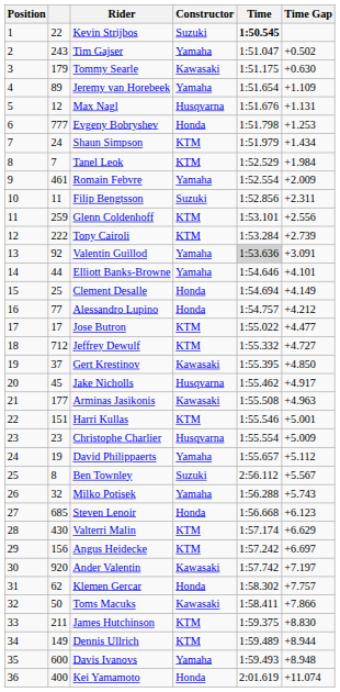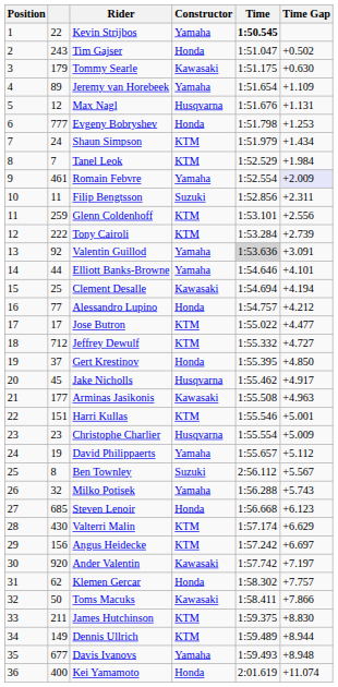 <table class="wikitable" style="font-size:95%;">
 <tr>
 <th>Position</th>
 <th></th>
 <th>Rider</th>
 <th>Constructor</th>
 <th>Time</th>
 <th>Time Gap</th>
 </tr>
 <tr>
 <td>1</td>
 <td>22</td>
 <td> <a href='#'>Kevin Strijbos</a></td>
-<td><a href='#'>Suzuki</a></td>
+<td><a href='#'>Yamaha</a></td>
 <td><strong>1:50.545</strong></td>
 <td></td>
 </tr>
 <tr>
 <td>2</td>
 <td>243</td>
 <td> <a href='#'>Tim Gajser</a></td>
-<td><a href='#'>Yamaha</a></td>
+<td><a href='#'>Honda</a></td>
 <td>1:51.047</td>
 <td>+0.502</td>
 </tr>
 <tr>
 <td>3</td>
 <td>179</td>
 <td> <a href='#'>Tommy Searle</a></td>
 <td><a href='#'>Kawasaki</a></td>
 <td>1:51.175</td>
 <td>+0.630</td>
 </tr>
 <tr>
 <td>4</td>
 <td>89</td>
 <td> <a href='#'>Jeremy van Horebeek</a></td>
 <td><a href='#'>Yamaha</a></td>
 <td>1:51.654</td>
 <td>+1.109</td>
 </tr>
 <tr>
 <td>5</td>
 <td>12</td>
 <td> <a href='#'>Max Nagl</a></td>
 <td><a href='#'>Husqvarna</a></td>
 <td>1:51.676</td>
 <td>+1.131</td>
 </tr>
 <tr>
 <td>6</td>
 <td>777</td>
 <td> <a href='#'>Evgeny Bobryshev</a></td>
 <td><a href='#'>Honda</a></td>
 <td>1:51.798</td>
 <td>+1.253</td>
 </tr>
 <tr>
 <td>7</td>
 <td>24</td>
 <td> <a href='#'>Shaun Simpson</a></td>
 <td><a href='#'>KTM</a></td>
 <td>1:51.979</td>
 <td>+1.434</td>
 </tr>
 <tr>
 <td>8</td>
 <td>7</td>
 <td> <a href='#'>Tanel Leok</a></td>
 <td><a href='#'>KTM</a></td>
 <td>1:52.529</td>
 <td>+1.984</td>
 </tr>
 <tr>
 <td>9</td>
 <td>461</td>
 <td> <a href='#'>Romain Febvre</a></td>
 <td><a href='#'>Yamaha</a></td>
 <td>1:52.554</td>
-<td>+2.009</td>
+<td style="background: lavender;">+2.009</td>
 </tr>
 <tr>
 <td>10</td>
 <td>11</td>
 <td> <a href='#'>Filip Bengtsson</a></td>
 <td><a href='#'>Suzuki</a></td>
 <td>1:52.856</td>
 <td>+2.311</td>
 </tr>
 <tr>
 <td>11</td>
 <td>259</td>
 <td> <a href='#'>Glenn Coldenhoff</a></td>
 <td><a href='#'>KTM</a></td>
 <td>1:53.101</td>
 <td>+2.556</td>
 </tr>
 <tr>
 <td>12</td>
 <td>222</td>
 <td> <a href='#'>Tony Cairoli</a></td>
 <td><a href='#'>KTM</a></td>
 <td>1:53.284</td>
 <td>+2.739</td>
 </tr>
 <tr>
 <td>13</td>
 <td>92</td>
 <td> <a href='#'>Valentin Guillod</a></td>
 <td><a href='#'>Yamaha</a></td>
 <td style="background: lightgrey;">1:53.636</td>
 <td>+3.091</td>
 </tr>
 <tr>
 <td>14</td>
 <td>44</td>
 <td> <a href='#'>Elliott Banks-Browne</a></td>
 <td><a href='#'>Yamaha</a></td>
 <td>1:54.646</td>
 <td>+4.101</td>
 </tr>
 <tr>
 <td>15</td>
 <td>25</td>
 <td> <a href='#'>Clement Desalle</a></td>
-<td><a href='#'>Honda</a></td>
+<td><a href='#'>Kawasaki</a></td>
 <td>1:54.694</td>
-<td>+4.149</td>
+<td>+4.194</td>
 </tr>
 <tr>
 <td>16</td>
 <td>77</td>
 <td> <a href='#'>Alessandro Lupino</a></td>
 <td><a href='#'>Honda</a></td>
 <td>1:54.757</td>
 <td>+4.212</td>
 </tr>
 <tr>
 <td>17</td>
 <td>17</td>
 <td> <a href='#'>Jose Butron</a></td>
 <td><a href='#'>KTM</a></td>
 <td>1:55.022</td>
 <td>+4.477</td>
 </tr>
 <tr>
 <td>18</td>
 <td>712</td>
 <td> <a href='#'>Jeffrey Dewulf</a></td>
 <td><a href='#'>KTM</a></td>
 <td>1:55.332</td>
 <td>+4.727</td>
 </tr>
 <tr>
 <td>19</td>
 <td>37</td>
 <td> <a href='#'>Gert Krestinov</a></td>
-<td><a href='#'>Kawasaki</a></td>
+<td><a href='#'>Honda</a></td>
 <td>1:55.395</td>
 <td>+4.850</td>
 </tr>
 <tr>
 <td>20</td>
 <td>45</td>
 <td> <a href='#'>Jake Nicholls</a></td>
 <td><a href='#'>Husqvarna</a></td>
 <td>1:55.462</td>
 <td>+4.917</td>
 </tr>
 <tr>
 <td>21</td>
 <td>177</td>
 <td> <a href='#'>Arminas Jasikonis</a></td>
 <td><a href='#'>Kawasaki</a></td>
 <td>1:55.508</td>
 <td>+4.963</td>
 </tr>
 <tr>
 <td>22</td>
 <td>151</td>
 <td> <a href='#'>Harri Kullas</a></td>
 <td><a href='#'>KTM</a></td>
 <td>1:55.546</td>
 <td>+5.001</td>
 </tr>
 <tr>
 <td>23</td>
 <td>23</td>
 <td> <a href='#'>Christophe Charlier</a></td>
 <td><a href='#'>Husqvarna</a></td>
 <td>1:55.554</td>
 <td>+5.009</td>
 </tr>
 <tr>
 <td>24</td>
 <td>19</td>
 <td> <a href='#'>David Philippaerts</a></td>
 <td><a href='#'>Yamaha</a></td>
 <td>1:55.657</td>
 <td>+5.112</td>
 </tr>
 <tr>
 <td>25</td>
 <td>8</td>
 <td> <a href='#'>Ben Townley</a></td>
 <td><a href='#'>Suzuki</a></td>
 <td>2:56.112</td>
 <td>+5.567</td>
 </tr>
 <tr>
 <td>26</td>
 <td>32</td>
 <td> <a href='#'>Milko Potisek</a></td>
 <td><a href='#'>Yamaha</a></td>
 <td>1:56.288</td>
 <td>+5.743</td>
 </tr>
 <tr>
 <td>27</td>
 <td>685</td>
 <td> <a href='#'>Steven Lenoir</a></td>
 <td><a href='#'>Honda</a></td>
 <td>1:56.668</td>
 <td>+6.123</td>
 </tr>
 <tr>
 <td>28</td>
 <td>430</td>
 <td> <a href='#'>Valterri Malin</a></td>
 <td><a href='#'>KTM</a></td>
 <td>1:57.174</td>
 <td>+6.629</td>
 </tr>
 <tr>
 <td>29</td>
 <td>156</td>
 <td> <a href='#'>Angus Heidecke</a></td>
 <td><a href='#'>KTM</a></td>
 <td>1:57.242</td>
 <td>+6.697</td>
 </tr>
 <tr>
 <td>30</td>
 <td>920</td>
 <td> <a href='#'>Ander Valentin</a></td>
 <td><a href='#'>Kawasaki</a></td>
 <td>1:57.742</td>
 <td>+7.197</td>
 </tr>
 <tr>
 <td>31</td>
 <td>62</td>
 <td> <a href='#'>Klemen Gercar</a></td>
 <td><a href='#'>Honda</a></td>
 <td>1:58.302</td>
 <td>+7.757</td>
 </tr>
 <tr>
 <td>32</td>
 <td>50</td>
 <td> <a href='#'>Toms Macuks</a></td>
 <td><a href='#'>Kawasaki</a></td>
 <td>1:58.411</td>
 <td>+7.866</td>
 </tr>
 <tr>
 <td>33</td>
 <td>211</td>
 <td> <a href='#'>James Hutchinson</a></td>
 <td><a href='#'>KTM</a></td>
 <td>1:59.375</td>
 <td>+8.830</td>
 </tr>
 <tr>
 <td>34</td>
 <td>149</td>
 <td> <a href='#'>Dennis Ullrich</a></td>
 <td><a href='#'>KTM</a></td>
 <td>1:59.489</td>
 <td>+8.944</td>
 </tr>
 <tr>
 <td>35</td>
-<td>600</td>
+<td>677</td>
 <td> <a href='#'>Davis Ivanovs</a></td>
 <td><a href='#'>Yamaha</a></td>
 <td>1:59.493</td>
 <td>+8.948</td>
 </tr>
 <tr>
 <td>36</td>
 <td>400</td>
 <td> <a href='#'>Kei Yamamoto</a></td>
 <td><a href='#'>Honda</a></td>
 <td>2:01.619</td>
 <td>+11.074</td>
 </tr>
 </table>
